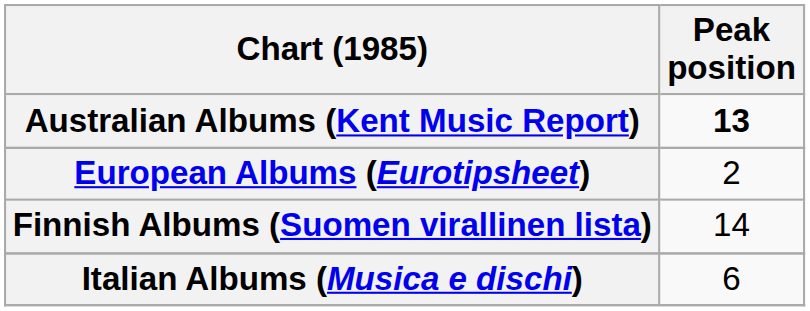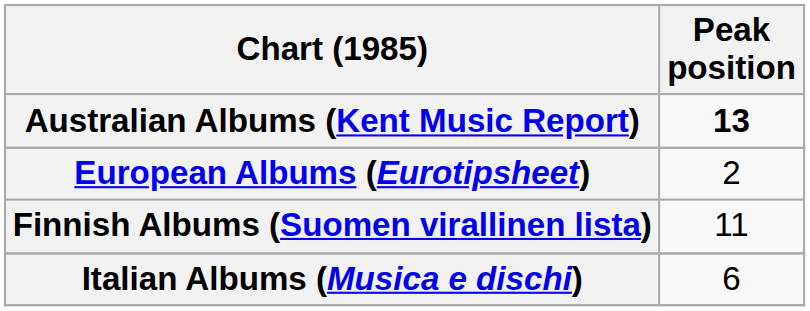 <table class="wikitable sortable plainrowheaders" style="text-align:center">
 <tr>
 <th scope="col">Chart (1985)</th>
 <th scope="col">Peak<br>position</th>
 </tr>
 <tr>
 <th scope="row">Australian Albums (<a href='#'>Kent Music Report</a>)</th>
 <td><strong>13</strong></td>
 </tr>
 <tr>
 </tr>
 <tr>
 </tr>
 <tr>
 </tr>
 <tr>
 <th scope="row"><a href='#'>European Albums</a> (<em><a href='#'>Eurotipsheet</a></em>)</th>
 <td>2</td>
 </tr>
 <tr>
 <th scope="row">Finnish Albums (<a href='#'>Suomen virallinen lista</a>)</th>
-<td>14</td>
+<td>11</td>
 </tr>
 <tr>
 </tr>
 <tr>
 <th scope="row">Italian Albums (<em><a href='#'>Musica e dischi</a></em>)</th>
 <td>6</td>
 </tr>
 <tr>
 </tr>
 <tr>
 </tr>
 <tr>
 </tr>
 <tr>
 </tr>
 <tr>
 </tr>
 <tr>
 </tr>
 </table>
